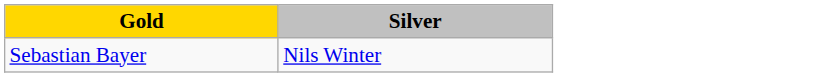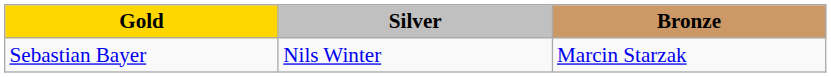 <table class="wikitable" style="text-align:left">
 <tr align="center">
 <td width=200 bgcolor=gold><strong>Gold</strong></td>
 <td width=200 bgcolor=silver><strong>Silver</strong></td>
+<td width=200 bgcolor=CC9966><strong>Bronze</strong></td>
 </tr>
 <tr>
 <td><a href='#'>Sebastian Bayer</a><br><em></em></td>
 <td><a href='#'>Nils Winter</a><br><em></em></td>
+<td><a href='#'>Marcin Starzak</a><br><em></em></td>
 </tr>
 </table>
